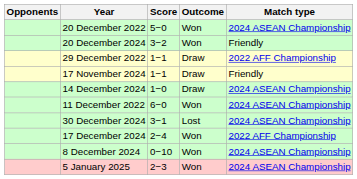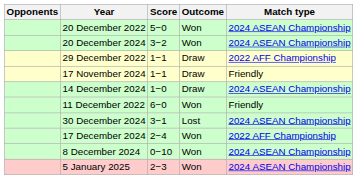 <table class="wikitable">
 <tr>
 <th>Opponents</th>
 <th>Year</th>
 <th>Score</th>
 <th>Outcome</th>
 <th>Match type</th>
 </tr>
 <tr style="background:#CCFFCC">
 <td></td>
 <td>20 December 2022</td>
 <td>5−0</td>
 <td>Won</td>
 <td><a href='#'>2024 ASEAN Championship</a></td>
 </tr>
 <tr style="background:#CCFFCC">
 <td></td>
 <td>20 December 2024</td>
 <td>3−2</td>
 <td>Won</td>
-<td>Friendly</td>
+<td><a href='#'>2024 ASEAN Championship</a></td>
 </tr>
 <tr style="background:#FFFFCC">
 <td></td>
 <td>29 December 2022</td>
 <td>1−1</td>
 <td>Draw</td>
 <td><a href='#'>2022 AFF Championship</a></td>
 </tr>
 <tr style="background:#FFFFCC">
 <td></td>
 <td>17 November 2024</td>
 <td>1−1</td>
 <td>Draw</td>
 <td>Friendly</td>
 </tr>
 <tr style="background:#CCFFCC">
 <td></td>
 <td>14 December 2024</td>
 <td>1−0</td>
 <td>Draw</td>
 <td><a href='#'>2024 ASEAN Championship</a></td>
 </tr>
 <tr style="background:#CCFFCC">
 <td></td>
 <td>11 December 2022</td>
 <td>6−0</td>
 <td>Won</td>
-<td><a href='#'>2024 ASEAN Championship</a></td>
+<td>Friendly</td>
 </tr>
 <tr style="background:#CCFFCC">
 <td></td>
 <td>30 December 2024</td>
 <td>3−1</td>
 <td>Lost</td>
 <td><a href='#'>2024 ASEAN Championship</a></td>
 </tr>
 <tr style="background:#CCFFCC">
 <td></td>
 <td>17 December 2024</td>
 <td>2−4</td>
 <td>Won</td>
 <td><a href='#'>2022 AFF Championship</a></td>
 </tr>
 <tr style="background:#CCFFCC">
 <td></td>
 <td>8 December 2024</td>
 <td>0−10</td>
 <td>Won</td>
 <td><a href='#'>2024 ASEAN Championship</a></td>
 </tr>
 <tr style="background:#FFCCCC">
 <td></td>
 <td>5 January 2025</td>
 <td>2−3</td>
 <td>Won</td>
 <td><a href='#'>2024 ASEAN Championship</a></td>
 </tr>
 </table>
